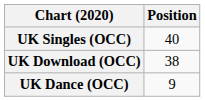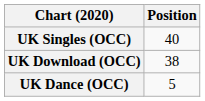 <table class="wikitable sortable plainrowheaders" style="text-align:center">
 <tr>
 <th scope="col">Chart (2020)</th>
 <th scope="col">Position</th>
 </tr>
 <tr>
 <th scope="row">UK Singles (OCC)</th>
 <td>40</td>
 </tr>
 <tr>
 <th scope="row">UK Download (OCC)</th>
 <td>38</td>
 </tr>
 <tr>
 <th scope="row">UK Dance (OCC)</th>
-<td>9</td>
+<td>5</td>
 </tr>
 </table>
